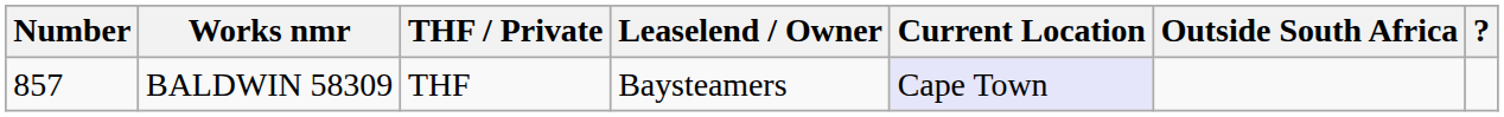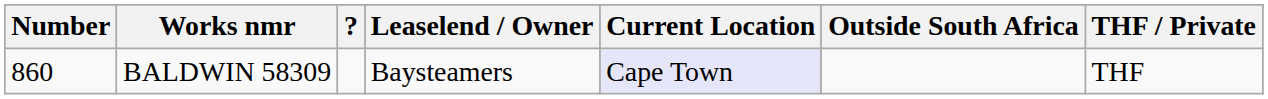 <table class="wikitable">
 <tr>
 <th>Number</th>
 <th>Works nmr</th>
-<th>THF / Private</th>
+<th>?</th>
 <th>Leaselend / Owner</th>
 <th>Current Location</th>
 <th>Outside South Africa</th>
-<th>?</th>
+<th>THF / Private</th>
 </tr>
 <tr>
-<td>857</td>
+<td>860</td>
 <td>BALDWIN 58309</td>
-<td>THF</td>
+<td></td>
 <td>Baysteamers</td>
 <td style="background: lavender;">Cape Town</td>
 <td></td>
-<td></td>
+<td>THF</td>
 </tr>
 </table>
